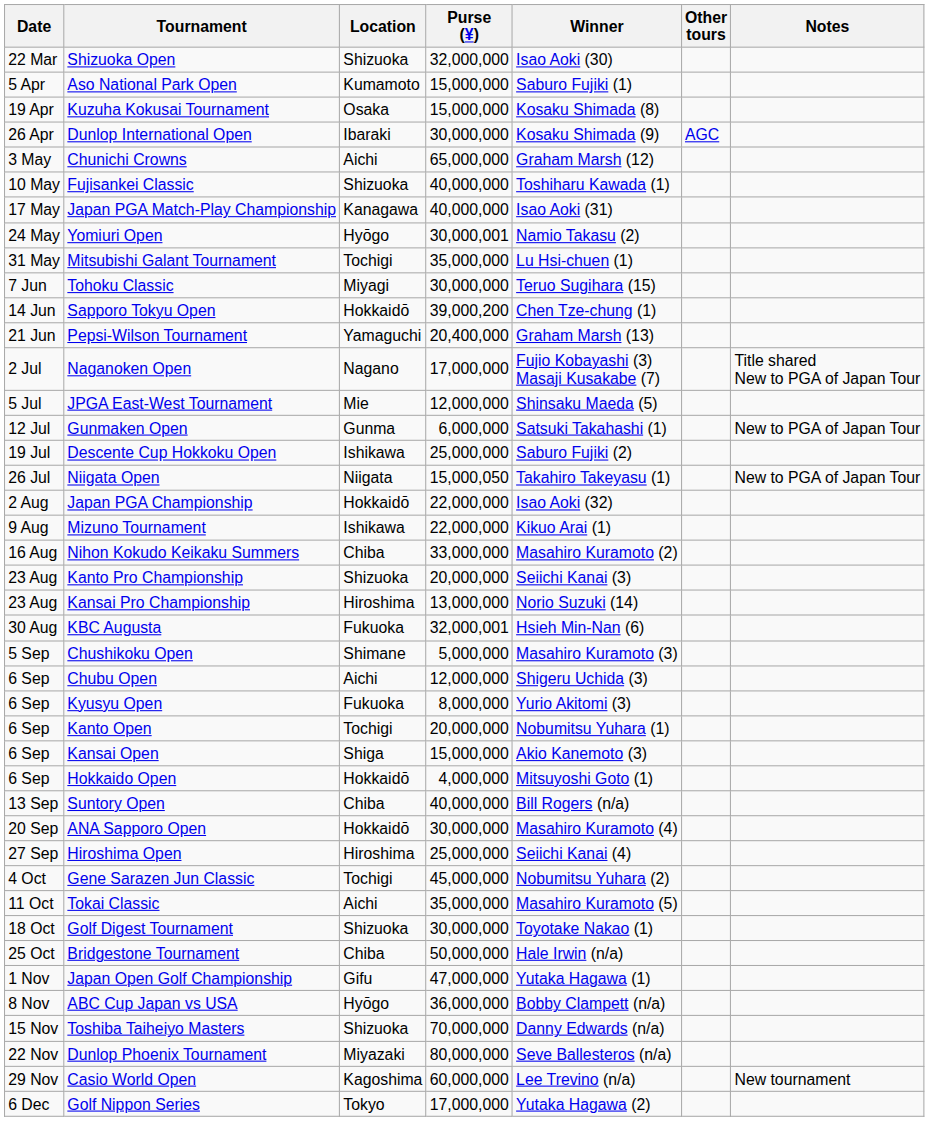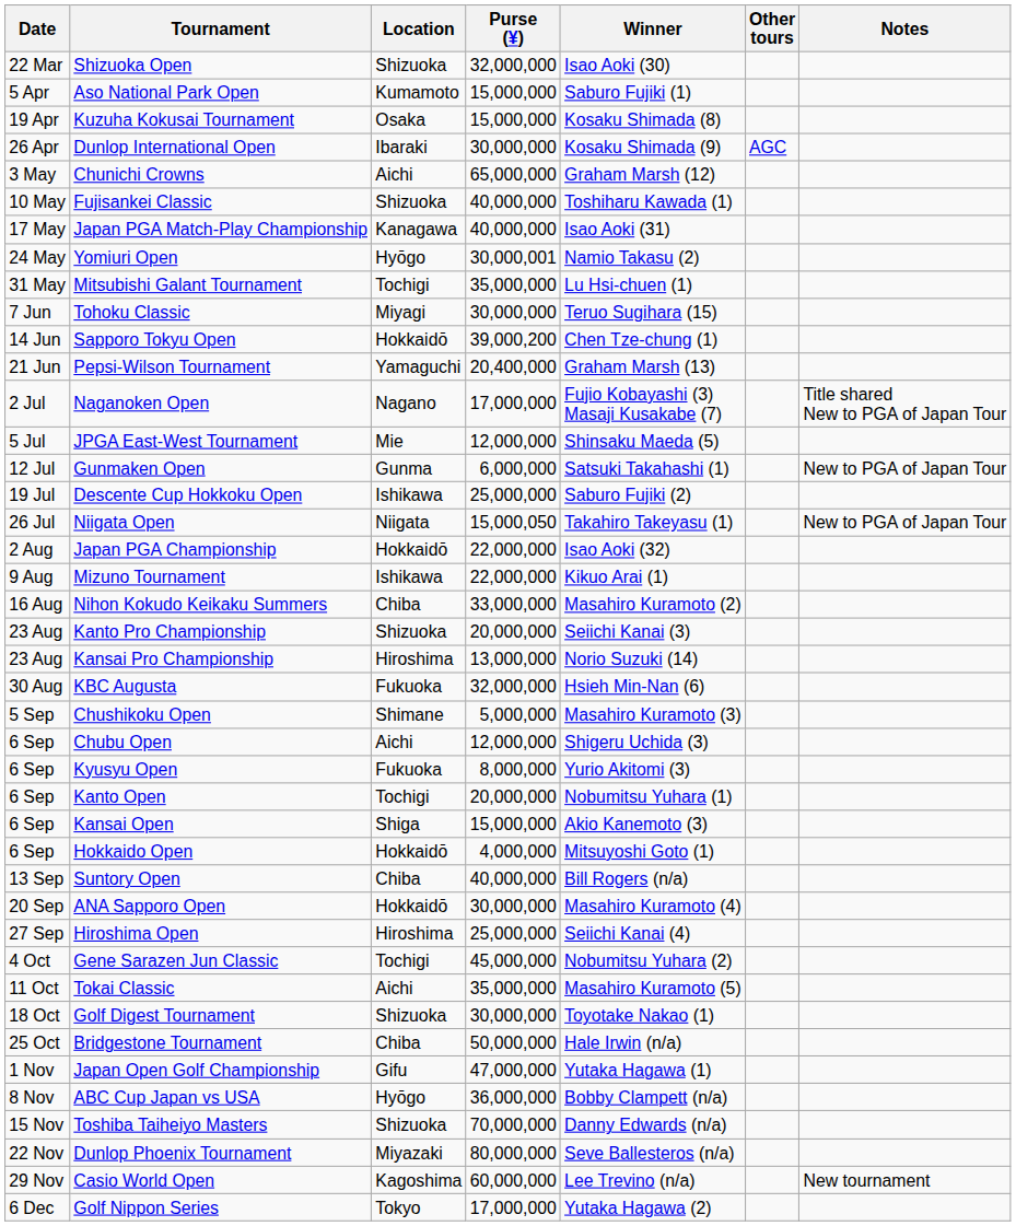 <table class="wikitable" style="font-size:95%">
 <tr>
 <th>Date</th>
 <th>Tournament</th>
 <th>Location</th>
 <th>Purse<br>(<a href='#'>¥</a>)</th>
 <th>Winner</th>
 <th>Other<br>tours</th>
 <th>Notes</th>
 </tr>
 <tr>
 <td>22 Mar</td>
 <td><a href='#'>Shizuoka Open</a></td>
 <td>Shizuoka</td>
 <td align=right>32,000,000</td>
 <td> <a href='#'>Isao Aoki</a> (30)</td>
 <td></td>
 <td></td>
 </tr>
 <tr>
 <td>5 Apr</td>
 <td><a href='#'>Aso National Park Open</a></td>
 <td>Kumamoto</td>
 <td align=right>15,000,000</td>
 <td> <a href='#'>Saburo Fujiki</a> (1)</td>
 <td></td>
 <td></td>
 </tr>
 <tr>
 <td>19 Apr</td>
 <td><a href='#'>Kuzuha Kokusai Tournament</a></td>
 <td>Osaka</td>
 <td align=right>15,000,000</td>
 <td> <a href='#'>Kosaku Shimada</a> (8)</td>
 <td></td>
 <td></td>
 </tr>
 <tr>
 <td>26 Apr</td>
 <td><a href='#'>Dunlop International Open</a></td>
 <td>Ibaraki</td>
 <td align=right>30,000,000</td>
 <td> <a href='#'>Kosaku Shimada</a> (9)</td>
 <td><a href='#'>AGC</a></td>
 <td></td>
 </tr>
 <tr>
 <td>3 May</td>
 <td><a href='#'>Chunichi Crowns</a></td>
 <td>Aichi</td>
 <td align=right>65,000,000</td>
 <td> <a href='#'>Graham Marsh</a> (12)</td>
 <td></td>
 <td></td>
 </tr>
 <tr>
 <td>10 May</td>
 <td><a href='#'>Fujisankei Classic</a></td>
 <td>Shizuoka</td>
 <td align=right>40,000,000</td>
 <td> <a href='#'>Toshiharu Kawada</a> (1)</td>
 <td></td>
 <td></td>
 </tr>
 <tr>
 <td>17 May</td>
 <td><a href='#'>Japan PGA Match-Play Championship</a></td>
 <td>Kanagawa</td>
 <td align=right>40,000,000</td>
 <td> <a href='#'>Isao Aoki</a> (31)</td>
 <td></td>
 <td></td>
 </tr>
 <tr>
 <td>24 May</td>
 <td><a href='#'>Yomiuri Open</a></td>
 <td>Hyōgo</td>
 <td align=right>30,000,001</td>
 <td> <a href='#'>Namio Takasu</a> (2)</td>
 <td></td>
 <td></td>
 </tr>
 <tr>
 <td>31 May</td>
 <td><a href='#'>Mitsubishi Galant Tournament</a></td>
 <td>Tochigi</td>
 <td align=right>35,000,000</td>
 <td> <a href='#'>Lu Hsi-chuen</a> (1)</td>
 <td></td>
 <td></td>
 </tr>
 <tr>
 <td>7 Jun</td>
 <td><a href='#'>Tohoku Classic</a></td>
 <td>Miyagi</td>
 <td align=right>30,000,000</td>
 <td> <a href='#'>Teruo Sugihara</a> (15)</td>
 <td></td>
 <td></td>
 </tr>
 <tr>
 <td>14 Jun</td>
 <td><a href='#'>Sapporo Tokyu Open</a></td>
 <td>Hokkaidō</td>
 <td align=right>39,000,200</td>
 <td> <a href='#'>Chen Tze-chung</a> (1)</td>
 <td></td>
 <td></td>
 </tr>
 <tr>
 <td>21 Jun</td>
 <td><a href='#'>Pepsi-Wilson Tournament</a></td>
 <td>Yamaguchi</td>
 <td align=right>20,400,000</td>
 <td> <a href='#'>Graham Marsh</a> (13)</td>
 <td></td>
 <td></td>
 </tr>
 <tr>
 <td>2 Jul</td>
 <td><a href='#'>Naganoken Open</a></td>
 <td>Nagano</td>
 <td align=right>17,000,000</td>
 <td> <a href='#'>Fujio Kobayashi</a> (3)<br> <a href='#'>Masaji Kusakabe</a> (7)</td>
 <td></td>
 <td>Title shared<br>New to PGA of Japan Tour</td>
 </tr>
 <tr>
 <td>5 Jul</td>
 <td><a href='#'>JPGA East-West Tournament</a></td>
 <td>Mie</td>
 <td align=right>12,000,000</td>
 <td> <a href='#'>Shinsaku Maeda</a> (5)</td>
 <td></td>
 <td></td>
 </tr>
 <tr>
 <td>12 Jul</td>
 <td><a href='#'>Gunmaken Open</a></td>
 <td>Gunma</td>
 <td align=right>6,000,000</td>
 <td> <a href='#'>Satsuki Takahashi</a> (1)</td>
 <td></td>
 <td>New to PGA of Japan Tour</td>
 </tr>
 <tr>
 <td>19 Jul</td>
 <td><a href='#'>Descente Cup Hokkoku Open</a></td>
 <td>Ishikawa</td>
 <td align=right>25,000,000</td>
 <td> <a href='#'>Saburo Fujiki</a> (2)</td>
 <td></td>
 <td></td>
 </tr>
 <tr>
 <td>26 Jul</td>
 <td><a href='#'>Niigata Open</a></td>
 <td>Niigata</td>
 <td align=right>15,000,050</td>
 <td> <a href='#'>Takahiro Takeyasu</a> (1)</td>
 <td></td>
 <td>New to PGA of Japan Tour</td>
 </tr>
 <tr>
 <td>2 Aug</td>
 <td><a href='#'>Japan PGA Championship</a></td>
 <td>Hokkaidō</td>
 <td align=right>22,000,000</td>
 <td> <a href='#'>Isao Aoki</a> (32)</td>
 <td></td>
 <td></td>
 </tr>
 <tr>
 <td>9 Aug</td>
 <td><a href='#'>Mizuno Tournament</a></td>
 <td>Ishikawa</td>
 <td align=right>22,000,000</td>
 <td> <a href='#'>Kikuo Arai</a> (1)</td>
 <td></td>
 <td></td>
 </tr>
 <tr>
 <td>16 Aug</td>
 <td><a href='#'>Nihon Kokudo Keikaku Summers</a></td>
 <td>Chiba</td>
 <td align=right>33,000,000</td>
 <td> <a href='#'>Masahiro Kuramoto</a> (2)</td>
 <td></td>
 <td></td>
 </tr>
 <tr>
 <td>23 Aug</td>
 <td><a href='#'>Kanto Pro Championship</a></td>
 <td>Shizuoka</td>
 <td align=right>20,000,000</td>
 <td> <a href='#'>Seiichi Kanai</a> (3)</td>
 <td></td>
 <td></td>
 </tr>
 <tr>
 <td>23 Aug</td>
 <td><a href='#'>Kansai Pro Championship</a></td>
 <td>Hiroshima</td>
 <td align=right>13,000,000</td>
 <td> <a href='#'>Norio Suzuki</a> (14)</td>
 <td></td>
 <td></td>
 </tr>
 <tr>
 <td>30 Aug</td>
 <td><a href='#'>KBC Augusta</a></td>
 <td>Fukuoka</td>
-<td align=right>32,000,001</td>
+<td align=right>32,000,000</td>
 <td> <a href='#'>Hsieh Min-Nan</a> (6)</td>
 <td></td>
 <td></td>
 </tr>
 <tr>
 <td>5 Sep</td>
 <td><a href='#'>Chushikoku Open</a></td>
 <td>Shimane</td>
 <td align=right>5,000,000</td>
 <td> <a href='#'>Masahiro Kuramoto</a> (3)</td>
 <td></td>
 <td></td>
 </tr>
 <tr>
 <td>6 Sep</td>
 <td><a href='#'>Chubu Open</a></td>
 <td>Aichi</td>
 <td align=right>12,000,000</td>
 <td> <a href='#'>Shigeru Uchida</a> (3)</td>
 <td></td>
 <td></td>
 </tr>
 <tr>
 <td>6 Sep</td>
 <td><a href='#'>Kyusyu Open</a></td>
 <td>Fukuoka</td>
 <td align=right>8,000,000</td>
 <td> <a href='#'>Yurio Akitomi</a> (3)</td>
 <td></td>
 <td></td>
 </tr>
 <tr>
 <td>6 Sep</td>
 <td><a href='#'>Kanto Open</a></td>
 <td>Tochigi</td>
 <td align=right>20,000,000</td>
 <td> <a href='#'>Nobumitsu Yuhara</a> (1)</td>
 <td></td>
 <td></td>
 </tr>
 <tr>
 <td>6 Sep</td>
 <td><a href='#'>Kansai Open</a></td>
 <td>Shiga</td>
 <td align=right>15,000,000</td>
 <td> <a href='#'>Akio Kanemoto</a> (3)</td>
 <td></td>
 <td></td>
 </tr>
 <tr>
 <td>6 Sep</td>
 <td><a href='#'>Hokkaido Open</a></td>
 <td>Hokkaidō</td>
 <td align=right>4,000,000</td>
 <td> <a href='#'>Mitsuyoshi Goto</a> (1)</td>
 <td></td>
 <td></td>
 </tr>
 <tr>
 <td>13 Sep</td>
 <td><a href='#'>Suntory Open</a></td>
 <td>Chiba</td>
 <td align=right>40,000,000</td>
 <td> <a href='#'>Bill Rogers</a> (n/a)</td>
 <td></td>
 <td></td>
 </tr>
 <tr>
 <td>20 Sep</td>
 <td><a href='#'>ANA Sapporo Open</a></td>
 <td>Hokkaidō</td>
 <td align=right>30,000,000</td>
 <td> <a href='#'>Masahiro Kuramoto</a> (4)</td>
 <td></td>
 <td></td>
 </tr>
 <tr>
 <td>27 Sep</td>
 <td><a href='#'>Hiroshima Open</a></td>
 <td>Hiroshima</td>
 <td align=right>25,000,000</td>
 <td> <a href='#'>Seiichi Kanai</a> (4)</td>
 <td></td>
 <td></td>
 </tr>
 <tr>
 <td>4 Oct</td>
 <td><a href='#'>Gene Sarazen Jun Classic</a></td>
 <td>Tochigi</td>
 <td align=right>45,000,000</td>
 <td> <a href='#'>Nobumitsu Yuhara</a> (2)</td>
 <td></td>
 <td></td>
 </tr>
 <tr>
 <td>11 Oct</td>
 <td><a href='#'>Tokai Classic</a></td>
 <td>Aichi</td>
 <td align=right>35,000,000</td>
 <td> <a href='#'>Masahiro Kuramoto</a> (5)</td>
 <td></td>
 <td></td>
 </tr>
 <tr>
 <td>18 Oct</td>
 <td><a href='#'>Golf Digest Tournament</a></td>
 <td>Shizuoka</td>
 <td align=right>30,000,000</td>
 <td> <a href='#'>Toyotake Nakao</a> (1)</td>
 <td></td>
 <td></td>
 </tr>
 <tr>
 <td>25 Oct</td>
 <td><a href='#'>Bridgestone Tournament</a></td>
 <td>Chiba</td>
 <td align=right>50,000,000</td>
 <td> <a href='#'>Hale Irwin</a> (n/a)</td>
 <td></td>
 <td></td>
 </tr>
 <tr>
 <td>1 Nov</td>
 <td><a href='#'>Japan Open Golf Championship</a></td>
 <td>Gifu</td>
 <td align=right>47,000,000</td>
 <td> <a href='#'>Yutaka Hagawa</a> (1)</td>
 <td></td>
 <td></td>
 </tr>
 <tr>
 <td>8 Nov</td>
 <td><a href='#'>ABC Cup Japan vs USA</a></td>
 <td>Hyōgo</td>
 <td align=right>36,000,000</td>
 <td> <a href='#'>Bobby Clampett</a> (n/a)</td>
 <td></td>
 <td></td>
 </tr>
 <tr>
 <td>15 Nov</td>
 <td><a href='#'>Toshiba Taiheiyo Masters</a></td>
 <td>Shizuoka</td>
 <td align=right>70,000,000</td>
 <td> <a href='#'>Danny Edwards</a> (n/a)</td>
 <td></td>
 <td></td>
 </tr>
 <tr>
 <td>22 Nov</td>
 <td><a href='#'>Dunlop Phoenix Tournament</a></td>
 <td>Miyazaki</td>
 <td align=right>80,000,000</td>
 <td> <a href='#'>Seve Ballesteros</a> (n/a)</td>
 <td></td>
 <td></td>
 </tr>
 <tr>
 <td>29 Nov</td>
 <td><a href='#'>Casio World Open</a></td>
 <td>Kagoshima</td>
 <td align=right>60,000,000</td>
 <td> <a href='#'>Lee Trevino</a> (n/a)</td>
 <td></td>
 <td>New tournament</td>
 </tr>
 <tr>
 <td>6 Dec</td>
 <td><a href='#'>Golf Nippon Series</a></td>
 <td>Tokyo</td>
 <td align=right>17,000,000</td>
 <td> <a href='#'>Yutaka Hagawa</a> (2)</td>
 <td></td>
 <td></td>
 </tr>
 </table>
